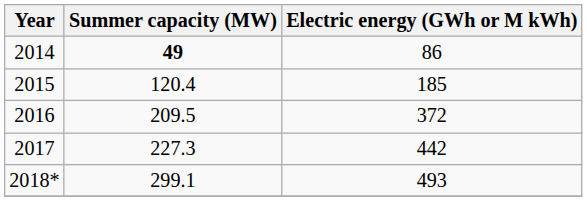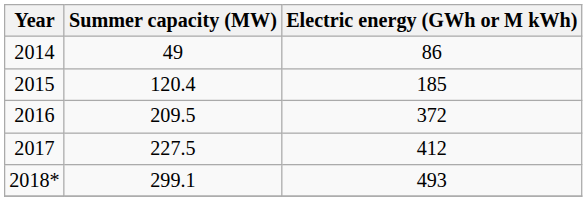 <table class="wikitable" style="text-align:center">
 <tr>
 <th>Year</th>
 <th>Summer capacity (MW)</th>
 <th>Electric energy (GWh or M kWh)</th>
 </tr>
 <tr>
 <td>2014</td>
-<td><strong>49</strong></td>
+<td>49</td>
 <td>86</td>
 </tr>
 <tr>
 <td>2015</td>
 <td>120.4</td>
 <td>185</td>
 </tr>
 <tr>
 <td>2016</td>
 <td>209.5</td>
 <td>372</td>
 </tr>
 <tr>
 <td>2017</td>
-<td>227.3</td>
-<td>442</td>
+<td>227.5</td>
+<td>412</td>
 </tr>
 <tr>
 <td>2018*</td>
 <td>299.1</td>
 <td>493</td>
 </tr>
 <tr>
 </tr>
 </table>
